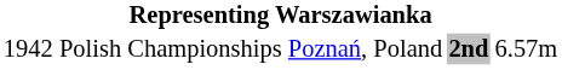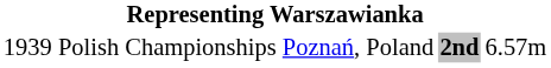 <table>
 <tr>
 <th colspan="5">Representing Warszawianka</th>
 </tr>
 <tr>
-<td>1942</td>
+<td>1939</td>
 <td>Polish Championships</td>
 <td><a href='#'>Poznań</a>, Poland</td>
 <td bgcolor=silver><strong>2nd</strong></td>
 <td>6.57m</td>
 </tr>
 </table>
